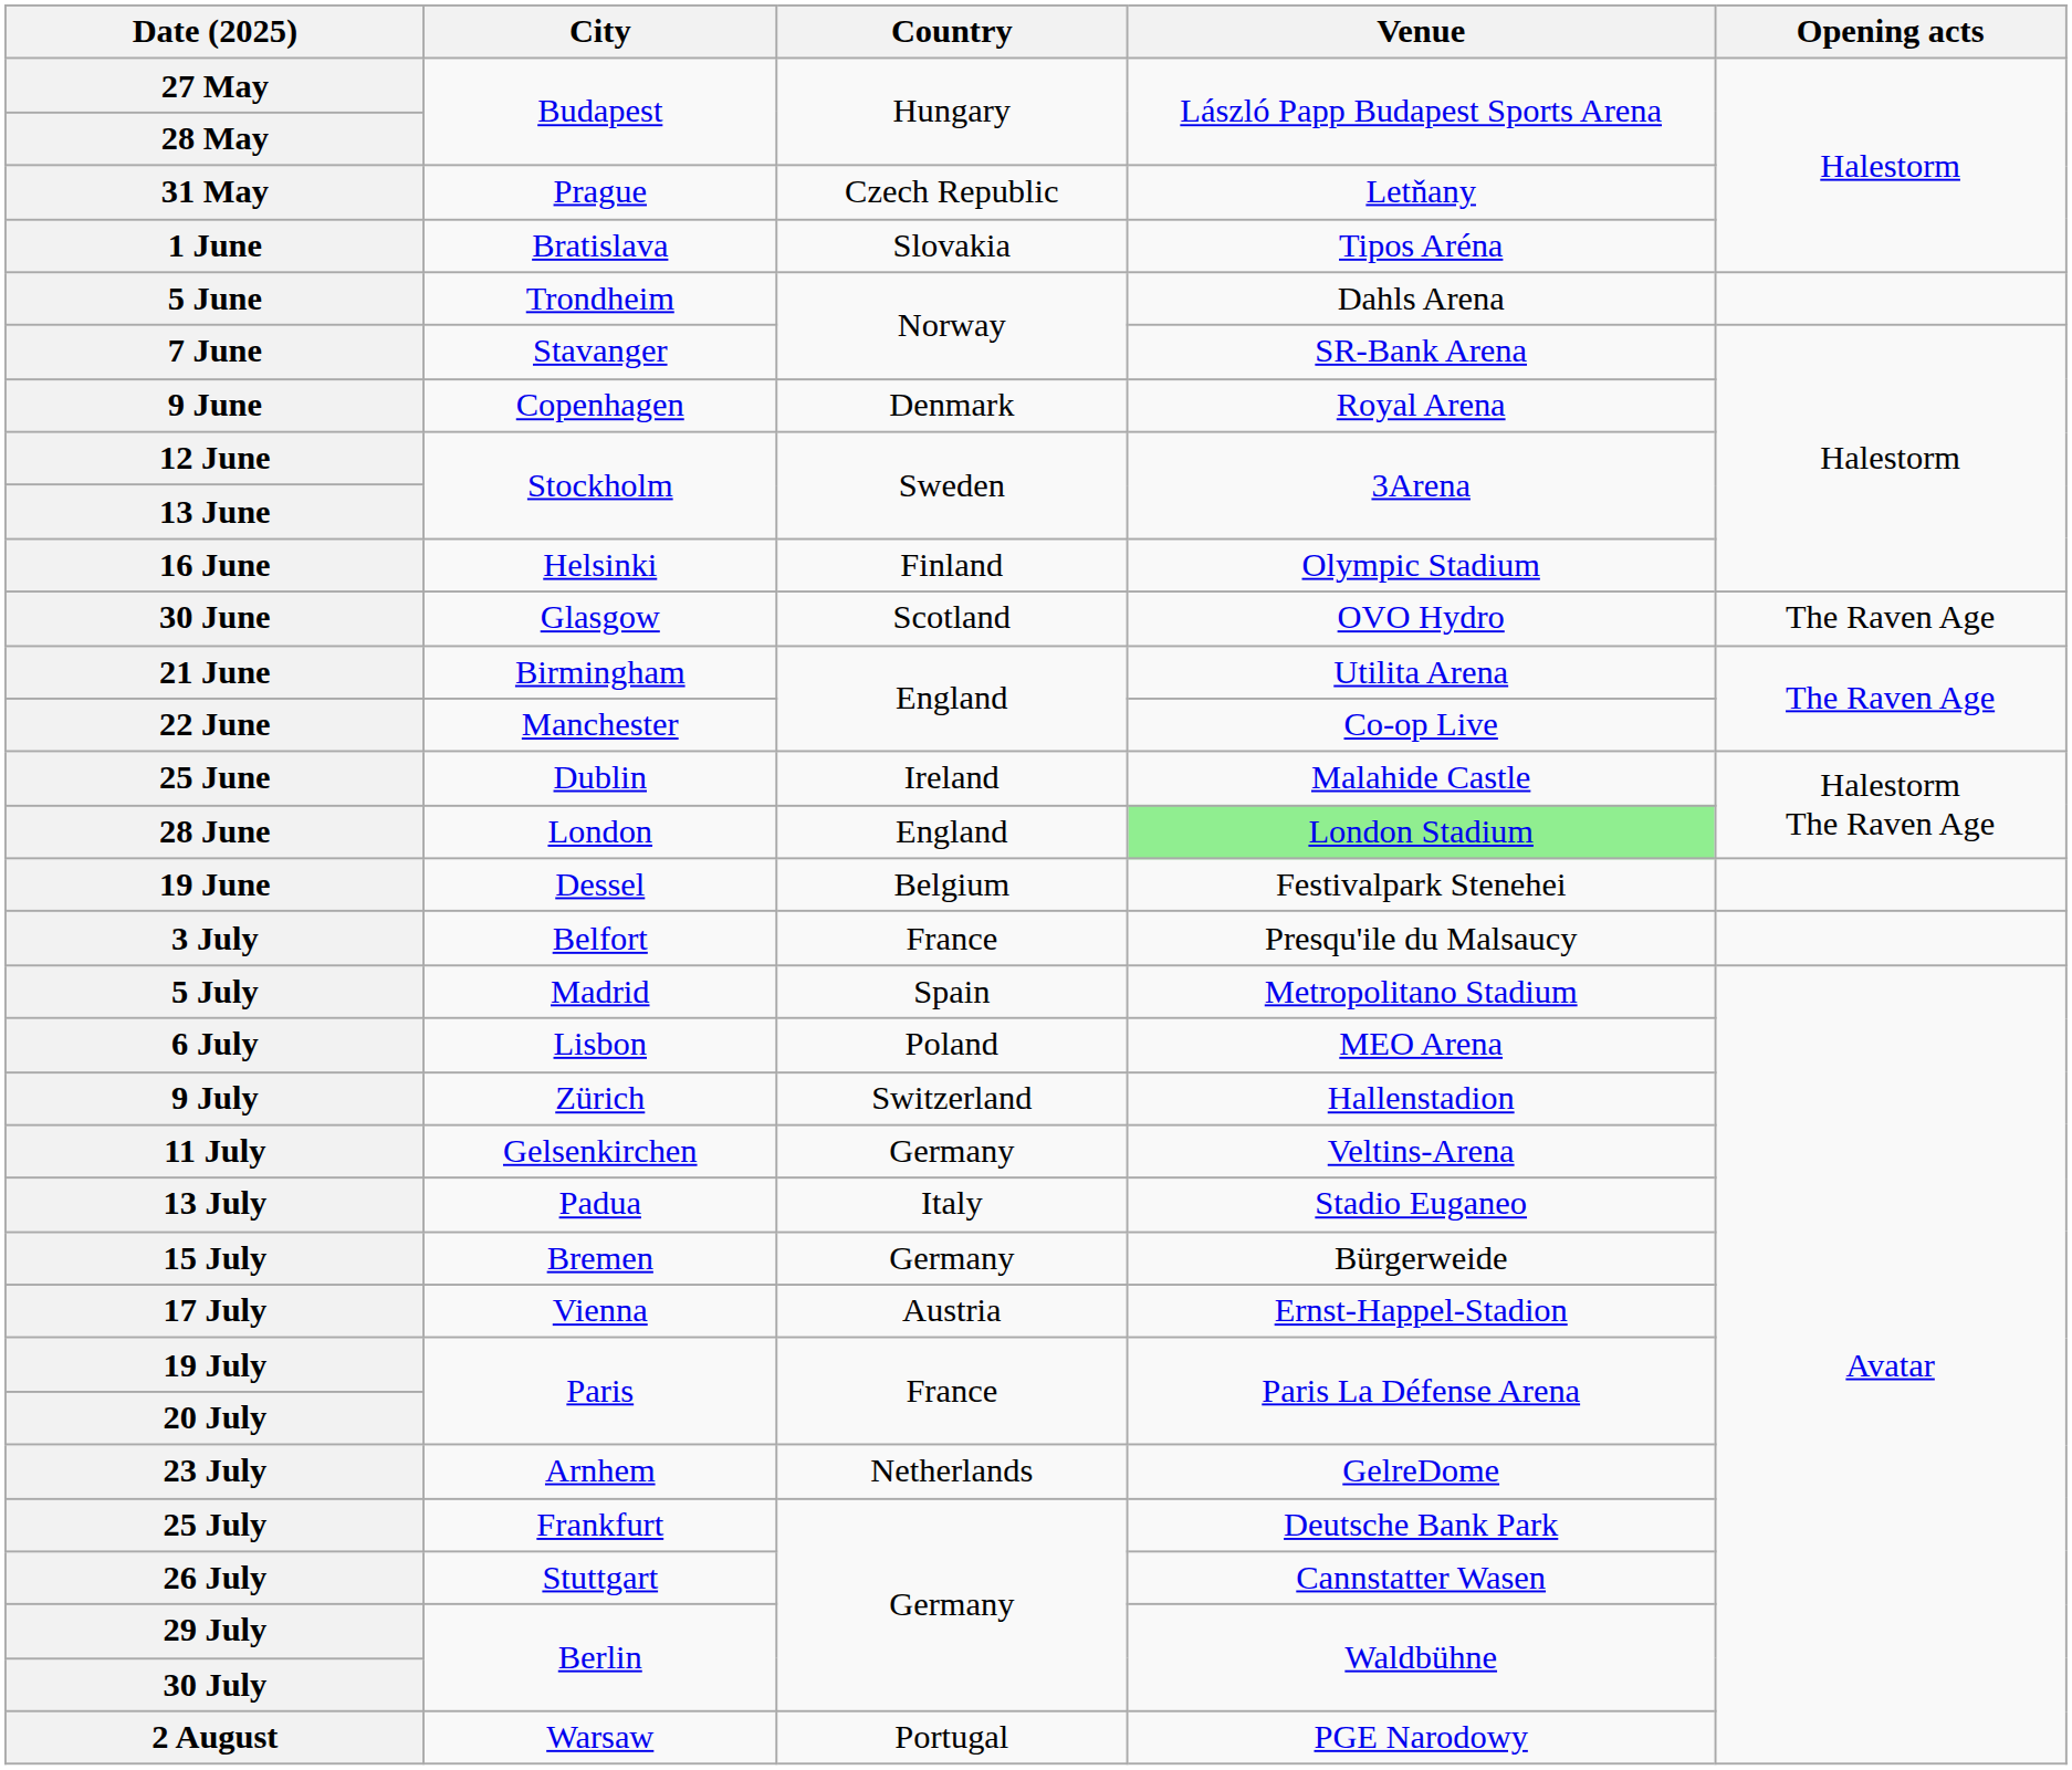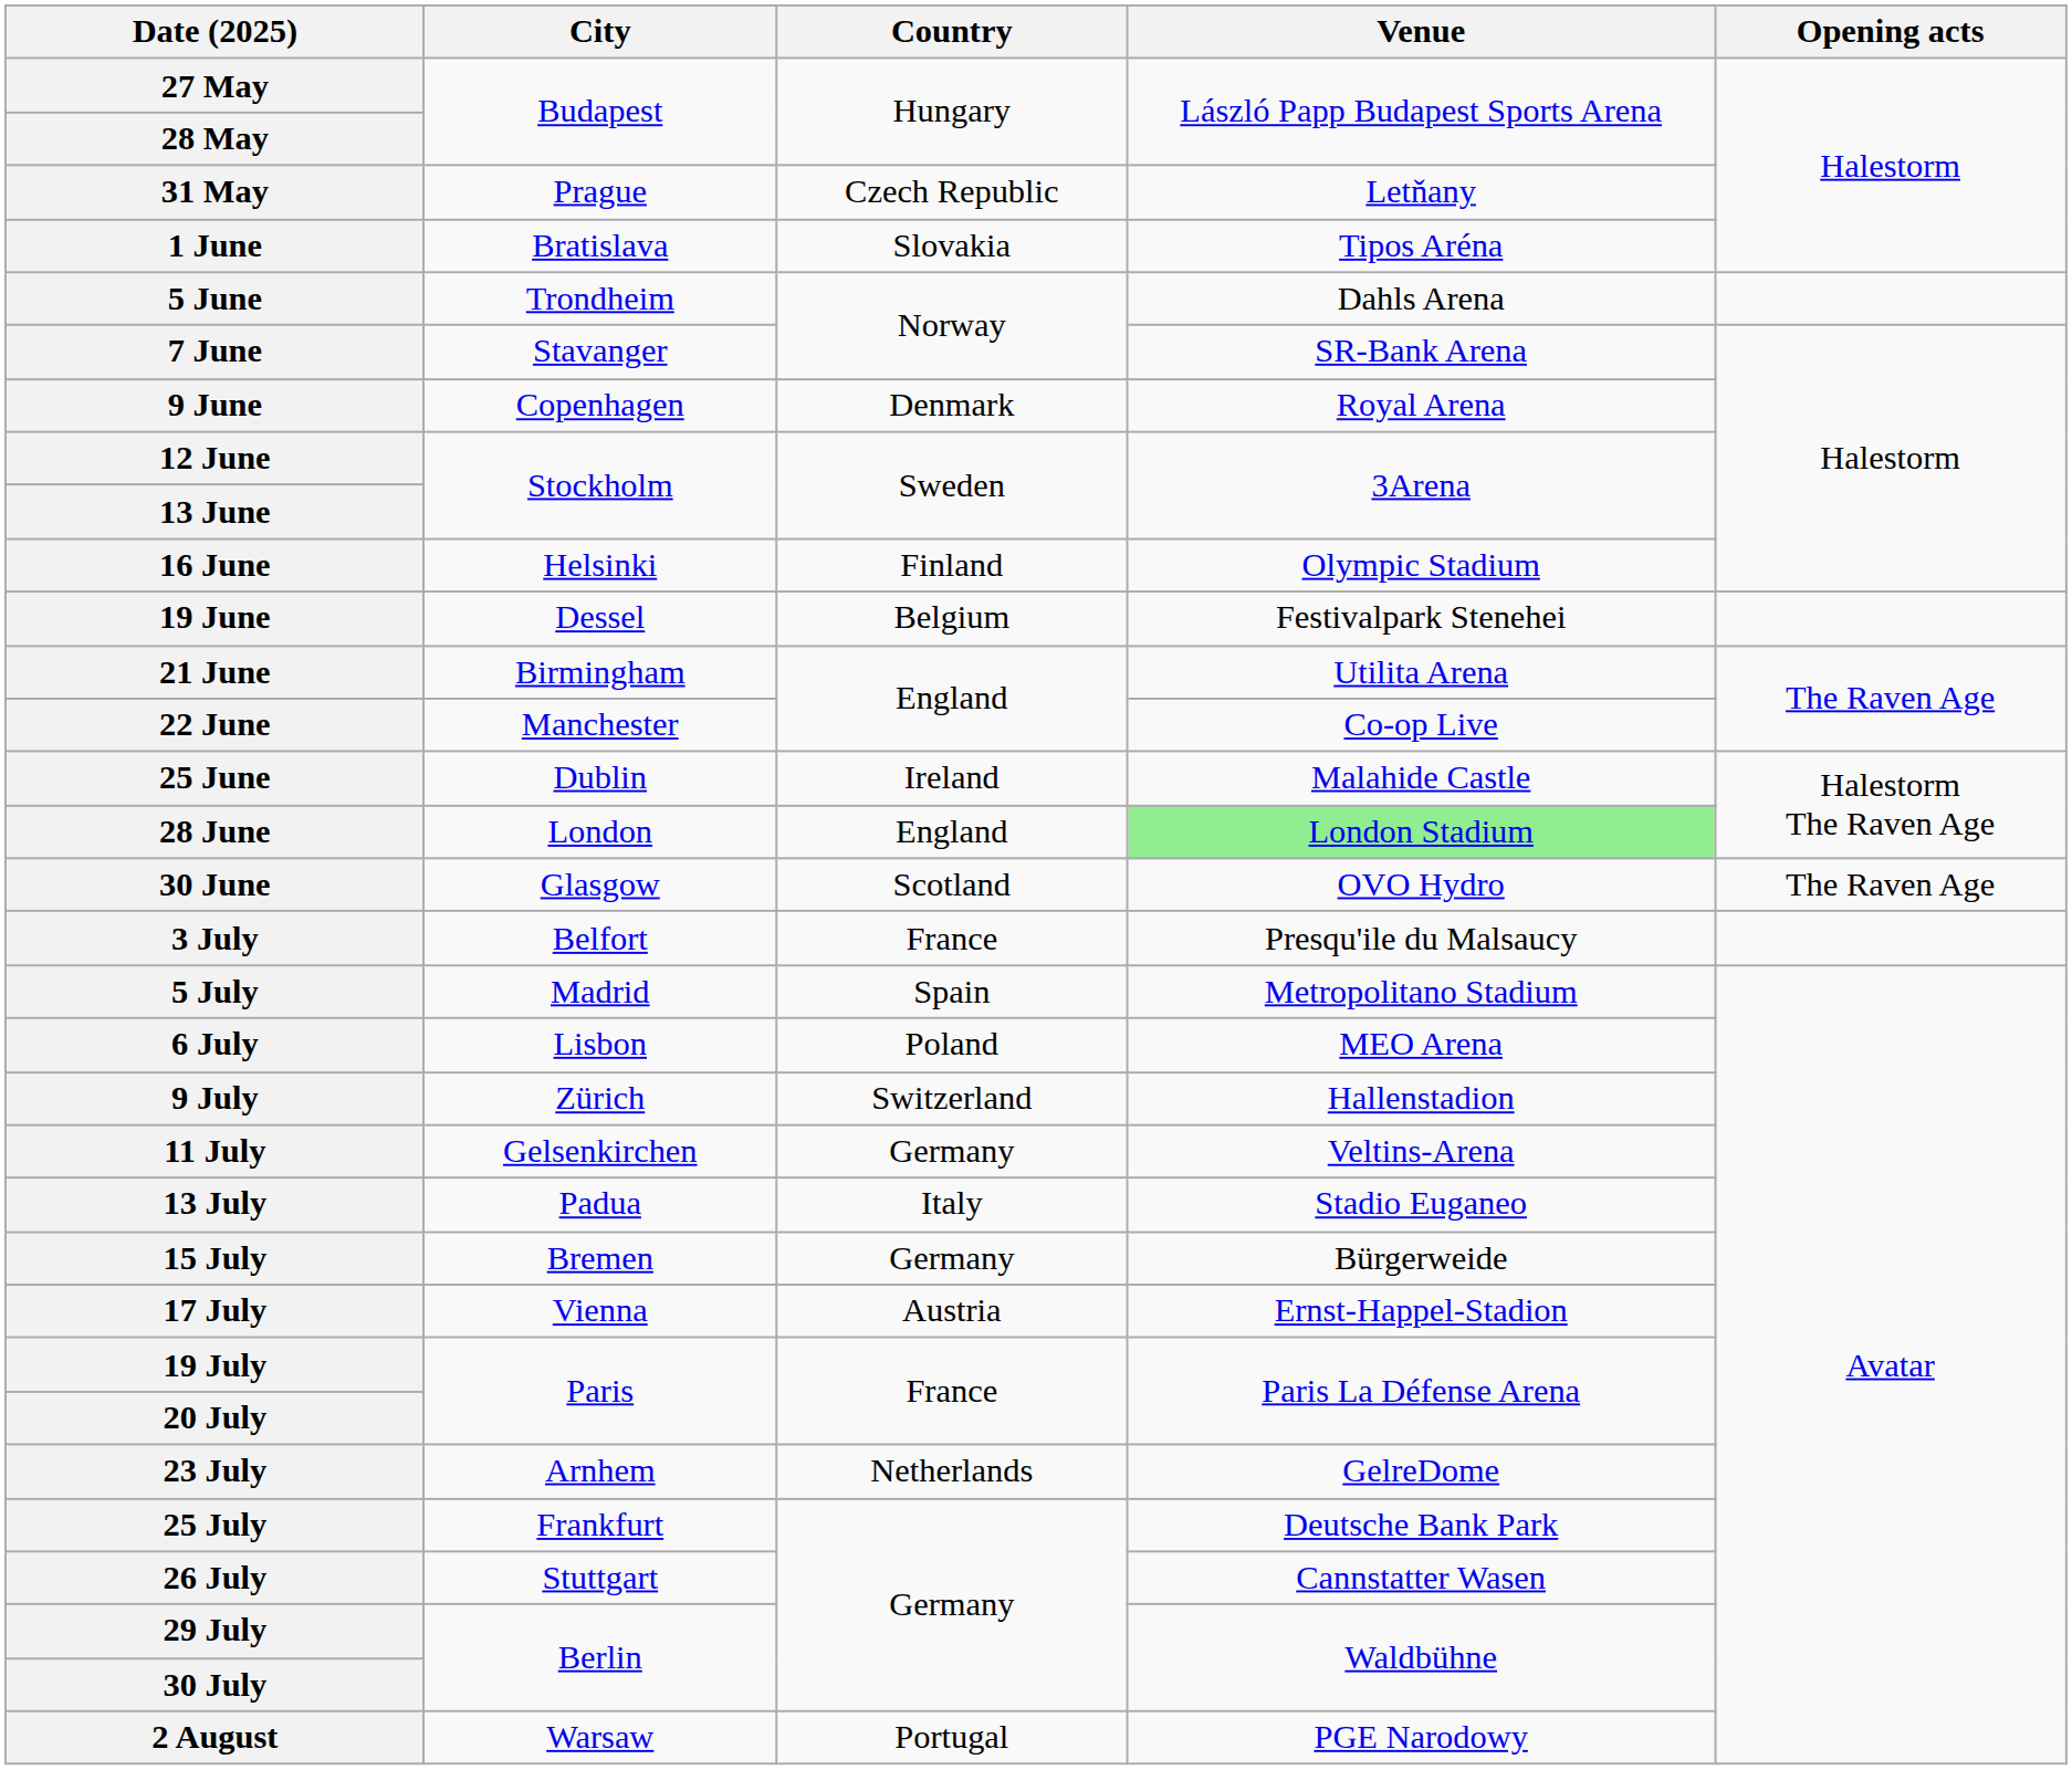 <table class="wikitable plainrowheaders" style="text-align:center;">
 <tr>
 <th scope="col" style="width:12em;">Date (2025)</th>
 <th scope="col" style="width:10em;">City</th>
 <th scope="col" style="width:10em;">Country</th>
 <th scope="col" style="width:17em;">Venue</th>
 <th scope="col" style="width:10em;">Opening acts</th>
 </tr>
 <tr>
 <th scope="row" style="text-align:center;">27 May</th>
 <td rowspan="2"><a href='#'>Budapest</a></td>
 <td rowspan="2">Hungary</td>
 <td rowspan="2"><a href='#'>László Papp Budapest Sports Arena</a></td>
 <td rowspan="4"><a href='#'>Halestorm</a></td>
 </tr>
 <tr>
 <th scope="row" style="text-align:center;">28 May</th>
 </tr>
 <tr>
 <th scope="row" style="text-align:center;">31 May</th>
 <td><a href='#'>Prague</a></td>
 <td>Czech Republic</td>
 <td><a href='#'>Letňany</a></td>
 </tr>
 <tr>
 <th scope="row" style="text-align:center;">1 June</th>
 <td><a href='#'>Bratislava</a></td>
 <td>Slovakia</td>
 <td><a href='#'>Tipos Aréna</a></td>
 </tr>
 <tr>
 <th scope="row" style="text-align:center;">5 June</th>
 <td><a href='#'>Trondheim</a></td>
 <td rowspan="2">Norway</td>
 <td>Dahls Arena</td>
 <td></td>
 </tr>
 <tr>
 <th scope="row" style="text-align:center;">7 June</th>
 <td><a href='#'>Stavanger</a></td>
 <td><a href='#'>SR-Bank Arena</a></td>
 <td rowspan="5">Halestorm</td>
 </tr>
 <tr>
 <th scope="row" style="text-align:center;">9 June</th>
 <td><a href='#'>Copenhagen</a></td>
 <td>Denmark</td>
 <td><a href='#'>Royal Arena</a></td>
 </tr>
 <tr>
 <th scope="row" style="text-align:center;">12 June</th>
 <td rowspan="2"><a href='#'>Stockholm</a></td>
 <td rowspan="2">Sweden</td>
 <td rowspan="2"><a href='#'>3Arena</a></td>
 </tr>
 <tr>
 <th scope="row" style="text-align:center;">13 June</th>
 </tr>
 <tr>
 <th scope="row" style="text-align:center;">16 June</th>
 <td><a href='#'>Helsinki</a></td>
 <td>Finland</td>
 <td><a href='#'>Olympic Stadium</a></td>
 </tr>
 <tr>
-<th scope="row" style="text-align:center;">30 June</th>
-<td><a href='#'>Glasgow</a></td>
-<td>Scotland</td>
-<td><a href='#'>OVO Hydro</a></td>
-<td>The Raven Age</td>
+<th scope="row" style="text-align:center;">19 June</th>
+<td><a href='#'>Dessel</a></td>
+<td>Belgium</td>
+<td>Festivalpark Stenehei</td>
+<td></td>
 </tr>
 <tr>
 <th scope="row" style="text-align:center;">21 June</th>
 <td><a href='#'>Birmingham</a></td>
 <td rowspan="2">England</td>
 <td><a href='#'>Utilita Arena</a></td>
 <td rowspan="2"><a href='#'>The Raven Age</a></td>
 </tr>
 <tr>
 <th scope="row" style="text-align:center;">22 June</th>
 <td><a href='#'>Manchester</a></td>
 <td><a href='#'>Co-op Live</a></td>
 </tr>
 <tr>
 <th scope="row" style="text-align:center;">25 June</th>
 <td><a href='#'>Dublin</a></td>
 <td>Ireland</td>
 <td><a href='#'>Malahide Castle</a></td>
 <td rowspan="2">Halestorm<br>The Raven Age</td>
 </tr>
 <tr>
 <th scope="row" style="text-align:center;">28 June</th>
 <td><a href='#'>London</a></td>
 <td>England</td>
 <td style="background: lightgreen;"><a href='#'>London Stadium</a></td>
 </tr>
 <tr>
-<th scope="row" style="text-align:center;">19 June</th>
-<td><a href='#'>Dessel</a></td>
-<td>Belgium</td>
-<td>Festivalpark Stenehei</td>
-<td></td>
+<th scope="row" style="text-align:center;">30 June</th>
+<td><a href='#'>Glasgow</a></td>
+<td>Scotland</td>
+<td><a href='#'>OVO Hydro</a></td>
+<td>The Raven Age</td>
 </tr>
 <tr>
 <th scope="row" style="text-align:center;">3 July</th>
 <td><a href='#'>Belfort</a></td>
 <td>France</td>
 <td>Presqu'ile du Malsaucy</td>
 <td></td>
 </tr>
 <tr>
 <th scope="row" style="text-align:center;">5 July</th>
 <td><a href='#'>Madrid</a></td>
 <td>Spain</td>
 <td><a href='#'>Metropolitano Stadium</a></td>
 <td rowspan="15"><a href='#'>Avatar</a></td>
 </tr>
 <tr>
 <th scope="row" style="text-align:center;">6 July</th>
 <td><a href='#'>Lisbon</a></td>
 <td>Poland</td>
 <td><a href='#'>MEO Arena</a></td>
 </tr>
 <tr>
 <th scope="row" style="text-align:center;">9 July</th>
 <td><a href='#'>Zürich</a></td>
 <td>Switzerland</td>
 <td><a href='#'>Hallenstadion</a></td>
 </tr>
 <tr>
 <th scope="row" style="text-align:center;">11 July</th>
 <td><a href='#'>Gelsenkirchen</a></td>
 <td>Germany</td>
 <td><a href='#'>Veltins-Arena</a></td>
 </tr>
 <tr>
 <th scope="row" style="text-align:center;">13 July</th>
 <td><a href='#'>Padua</a></td>
 <td>Italy</td>
 <td><a href='#'>Stadio Euganeo</a></td>
 </tr>
 <tr>
 <th scope="row" style="text-align:center;">15 July</th>
 <td><a href='#'>Bremen</a></td>
 <td>Germany</td>
 <td>Bürgerweide</td>
 </tr>
 <tr>
 <th scope="row" style="text-align:center;">17 July</th>
 <td><a href='#'>Vienna</a></td>
 <td>Austria</td>
 <td><a href='#'>Ernst-Happel-Stadion</a></td>
 </tr>
 <tr>
 <th scope="row" style="text-align:center;">19 July</th>
 <td rowspan="2"><a href='#'>Paris</a></td>
 <td rowspan="2">France</td>
 <td rowspan="2"><a href='#'>Paris La Défense Arena</a></td>
 </tr>
 <tr>
 <th scope="row" style="text-align:center;">20 July</th>
 </tr>
 <tr>
 <th scope="row" style="text-align:center;">23 July</th>
 <td><a href='#'>Arnhem</a></td>
 <td>Netherlands</td>
 <td><a href='#'>GelreDome</a></td>
 </tr>
 <tr>
 <th scope="row" style="text-align:center;">25 July</th>
 <td><a href='#'>Frankfurt</a></td>
 <td rowspan="4">Germany</td>
 <td><a href='#'>Deutsche Bank Park</a></td>
 </tr>
 <tr>
 <th scope="row" style="text-align:center;">26 July</th>
 <td><a href='#'>Stuttgart</a></td>
 <td><a href='#'>Cannstatter Wasen</a></td>
 </tr>
 <tr>
 <th scope="row" style="text-align:center;">29 July</th>
 <td rowspan="2"><a href='#'>Berlin</a></td>
 <td rowspan="2"><a href='#'>Waldbühne</a></td>
 </tr>
 <tr>
 <th scope="row" style="text-align:center;">30 July</th>
 </tr>
 <tr>
 <th scope="row" style="text-align:center;">2 August</th>
 <td><a href='#'>Warsaw</a></td>
 <td>Portugal</td>
 <td><a href='#'>PGE Narodowy</a></td>
 </tr>
 </table>
